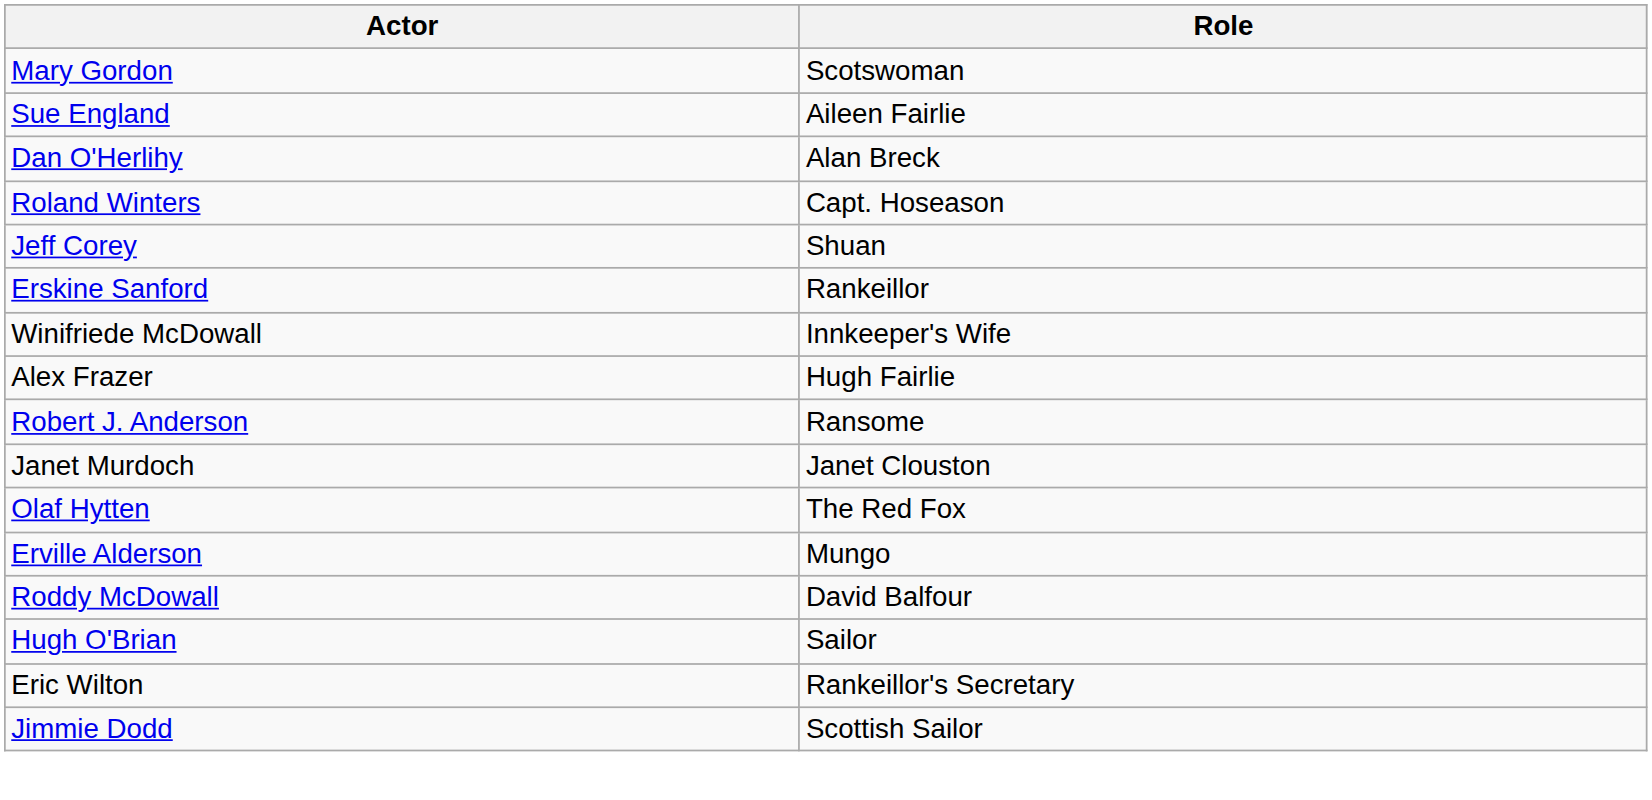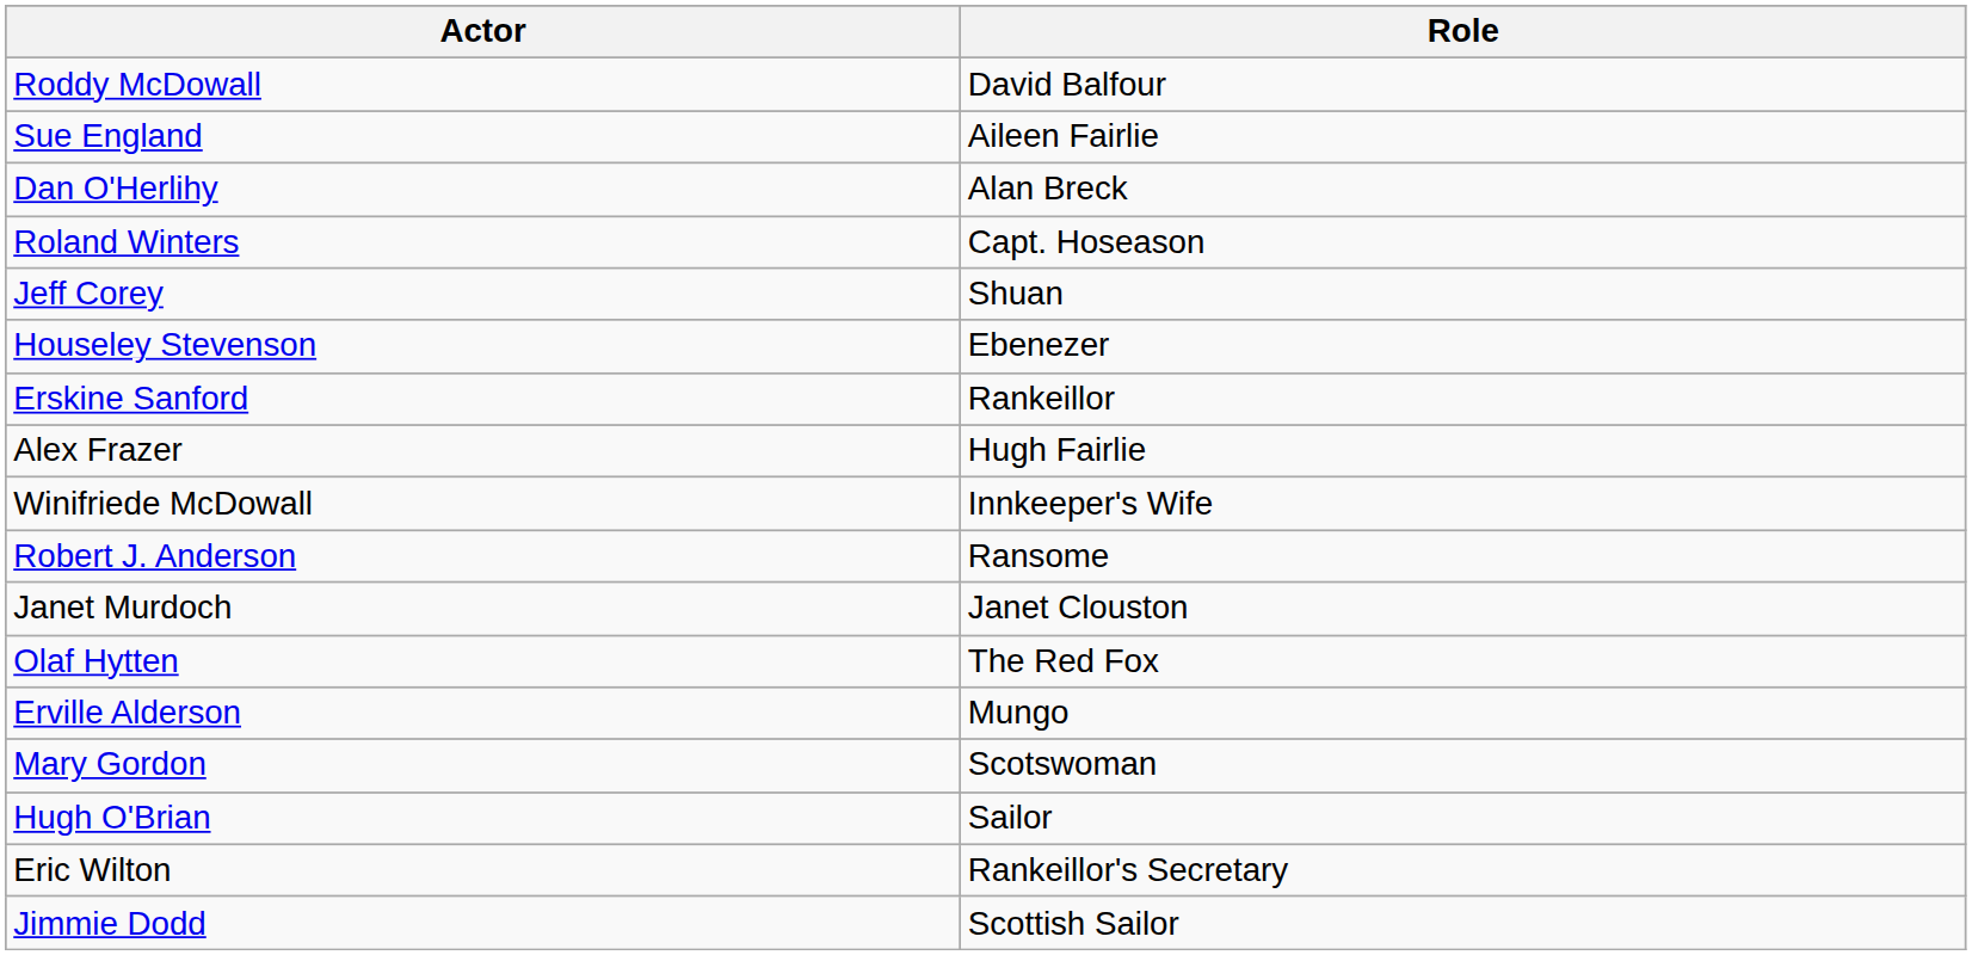 <table class="wikitable" width="60%">
 <tr bgcolor="#CCCCCC">
 <th>Actor</th>
 <th>Role</th>
 </tr>
 <tr>
-<td><a href='#'>Mary Gordon</a></td>
-<td>Scotswoman</td>
+<td><a href='#'>Roddy McDowall</a></td>
+<td>David Balfour</td>
 </tr>
 <tr>
 <td><a href='#'>Sue England</a></td>
 <td>Aileen Fairlie</td>
 </tr>
 <tr>
 <td><a href='#'>Dan O'Herlihy</a></td>
 <td>Alan Breck</td>
 </tr>
 <tr>
 <td><a href='#'>Roland Winters</a></td>
 <td>Capt. Hoseason</td>
 </tr>
 <tr>
 <td><a href='#'>Jeff Corey</a></td>
 <td>Shuan</td>
 </tr>
 <tr>
+<td><a href='#'>Houseley Stevenson</a></td>
+<td>Ebenezer</td>
+</tr>
+<tr>
 <td><a href='#'>Erskine Sanford</a></td>
 <td>Rankeillor</td>
 </tr>
 <tr>
+<td>Alex Frazer</td>
+<td>Hugh Fairlie</td>
+</tr>
+<tr>
 <td>Winifriede McDowall</td>
 <td>Innkeeper's Wife</td>
-</tr>
-<tr>
-<td>Alex Frazer</td>
-<td>Hugh Fairlie</td>
 </tr>
 <tr>
 <td><a href='#'>Robert J. Anderson</a></td>
 <td>Ransome</td>
 </tr>
 <tr>
 <td>Janet Murdoch</td>
 <td>Janet Clouston</td>
 </tr>
 <tr>
 <td><a href='#'>Olaf Hytten</a></td>
 <td>The Red Fox</td>
 </tr>
 <tr>
 <td><a href='#'>Erville Alderson</a></td>
 <td>Mungo</td>
 </tr>
 <tr>
-<td><a href='#'>Roddy McDowall</a></td>
-<td>David Balfour</td>
+<td><a href='#'>Mary Gordon</a></td>
+<td>Scotswoman</td>
 </tr>
 <tr>
 <td><a href='#'>Hugh O'Brian</a></td>
 <td>Sailor</td>
 </tr>
 <tr>
 <td>Eric Wilton</td>
 <td>Rankeillor's Secretary</td>
 </tr>
 <tr>
 <td><a href='#'>Jimmie Dodd</a></td>
 <td>Scottish Sailor</td>
 </tr>
 </table>
